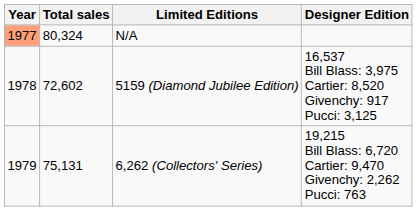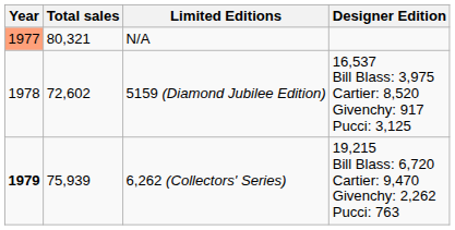 <table class="wikitable">
 <tr>
 <th>Year</th>
 <th>Total sales</th>
 <th>Limited Editions</th>
 <th>Designer Edition</th>
 </tr>
 <tr>
 <td style="background: lightsalmon;">1977</td>
-<td>80,324</td>
+<td>80,321</td>
 <td>N/A</td>
 <td></td>
 </tr>
 <tr>
 <td>1978</td>
 <td>72,602</td>
 <td>5159 <em>(Diamond Jubilee Edition)</em></td>
 <td>16,537<br>Bill Blass: 3,975<br>Cartier: 8,520<br>Givenchy: 917<br>Pucci: 3,125</td>
 </tr>
 <tr>
-<td>1979</td>
-<td>75,131</td>
+<td><strong>1979</strong></td>
+<td>75,939</td>
 <td>6,262 <em>(Collectors' Series)</em></td>
 <td>19,215<br>Bill Blass: 6,720<br>Cartier: 9,470<br>Givenchy: 2,262<br>Pucci: 763</td>
 </tr>
 </table>
